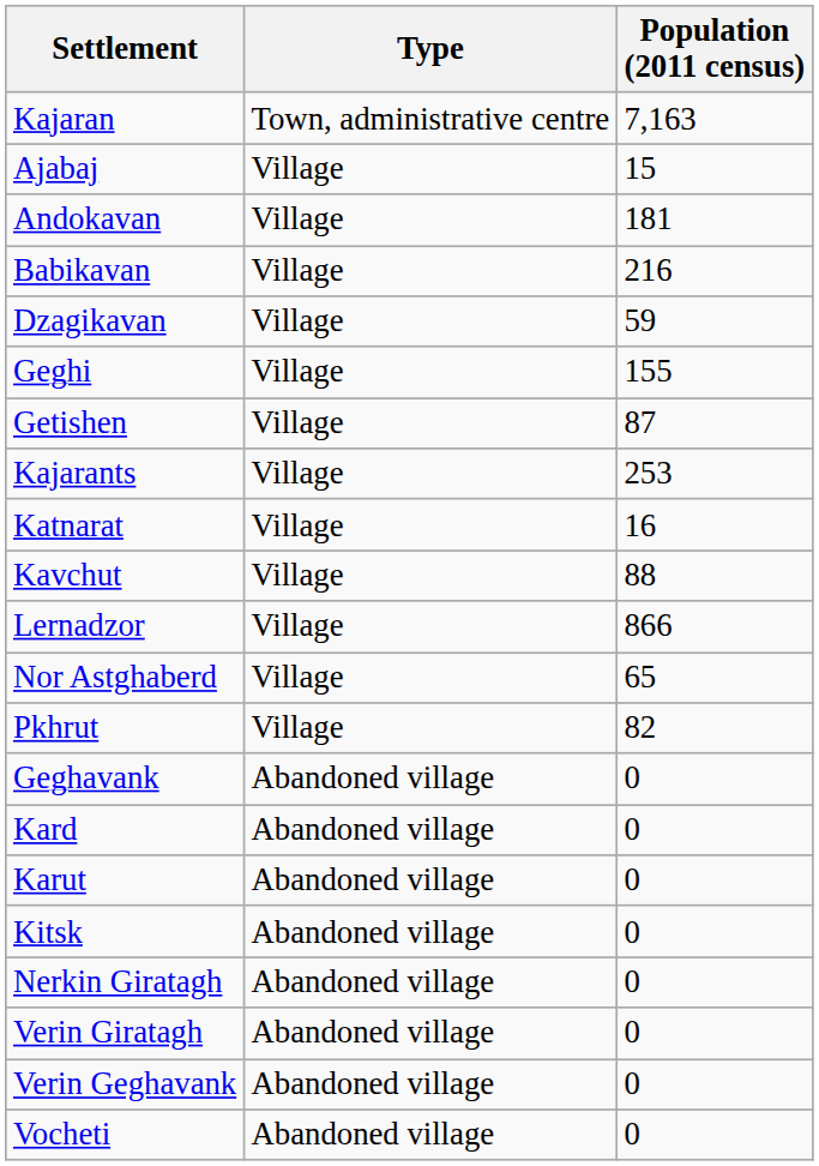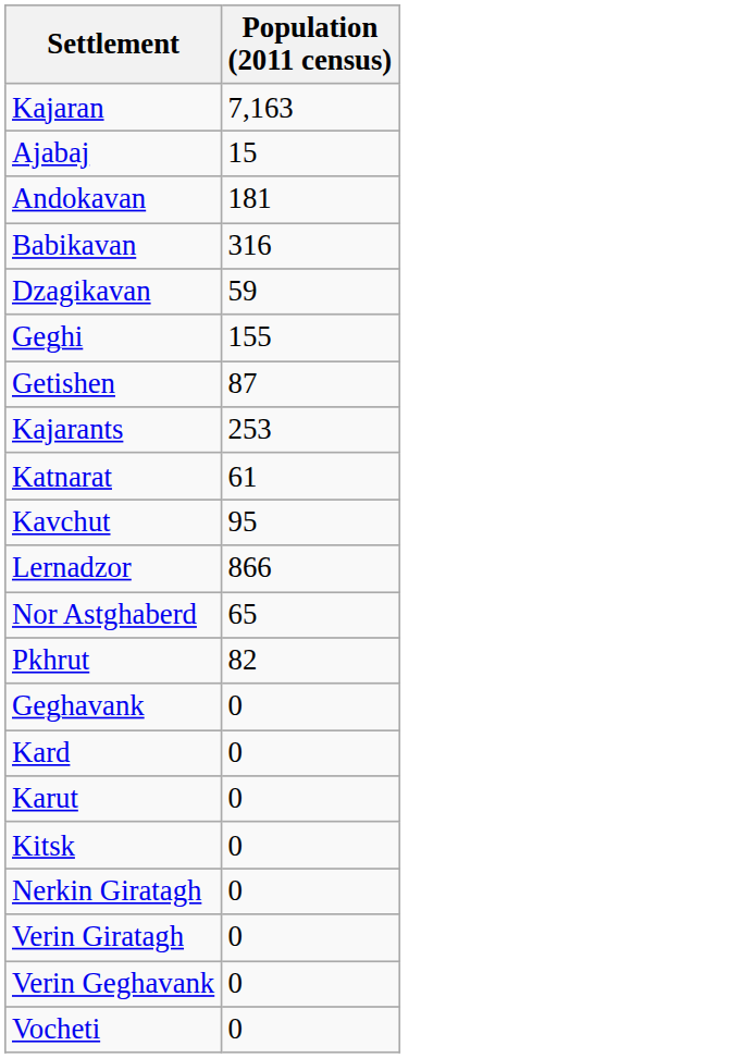 <table class="wikitable sortable">
 <tr>
 <th>Settlement</th>
-<th>Type</th>
 <th>Population<br>(2011 census)</th>
 </tr>
 <tr>
 <td><a href='#'>Kajaran</a></td>
-<td>Town, administrative centre</td>
 <td>7,163</td>
 </tr>
 <tr>
 <td><a href='#'>Ajabaj</a></td>
-<td>Village</td>
 <td>15</td>
 </tr>
 <tr>
 <td><a href='#'>Andokavan</a></td>
-<td>Village</td>
 <td>181</td>
 </tr>
 <tr>
 <td><a href='#'>Babikavan</a></td>
-<td>Village</td>
-<td>216</td>
+<td>316</td>
 </tr>
 <tr>
 <td><a href='#'>Dzagikavan</a></td>
-<td>Village</td>
 <td>59</td>
 </tr>
 <tr>
 <td><a href='#'>Geghi</a></td>
-<td>Village</td>
 <td>155</td>
 </tr>
 <tr>
 <td><a href='#'>Getishen</a></td>
-<td>Village</td>
 <td>87</td>
 </tr>
 <tr>
 <td><a href='#'>Kajarants</a></td>
-<td>Village</td>
 <td>253</td>
 </tr>
 <tr>
 <td><a href='#'>Katnarat</a></td>
-<td>Village</td>
-<td>16</td>
+<td>61</td>
 </tr>
 <tr>
 <td><a href='#'>Kavchut</a></td>
-<td>Village</td>
-<td>88</td>
+<td>95</td>
 </tr>
 <tr>
 <td><a href='#'>Lernadzor</a></td>
-<td>Village</td>
 <td>866</td>
 </tr>
 <tr>
 <td><a href='#'>Nor Astghaberd</a></td>
-<td>Village</td>
 <td>65</td>
 </tr>
 <tr>
 <td><a href='#'>Pkhrut</a></td>
-<td>Village</td>
 <td>82</td>
 </tr>
 <tr>
 <td><a href='#'>Geghavank</a></td>
-<td>Abandoned village</td>
 <td>0</td>
 </tr>
 <tr>
 <td><a href='#'>Kard</a></td>
-<td>Abandoned village</td>
 <td>0</td>
 </tr>
 <tr>
 <td><a href='#'>Karut</a></td>
-<td>Abandoned village</td>
 <td>0</td>
 </tr>
 <tr>
 <td><a href='#'>Kitsk</a></td>
-<td>Abandoned village</td>
 <td>0</td>
 </tr>
 <tr>
 <td><a href='#'>Nerkin Giratagh</a></td>
-<td>Abandoned village</td>
 <td>0</td>
 </tr>
 <tr>
 <td><a href='#'>Verin Giratagh</a></td>
-<td>Abandoned village</td>
 <td>0</td>
 </tr>
 <tr>
 <td><a href='#'>Verin Geghavank</a></td>
-<td>Abandoned village</td>
 <td>0</td>
 </tr>
 <tr>
 <td><a href='#'>Vocheti</a></td>
-<td>Abandoned village</td>
 <td>0</td>
 </tr>
 </table>
